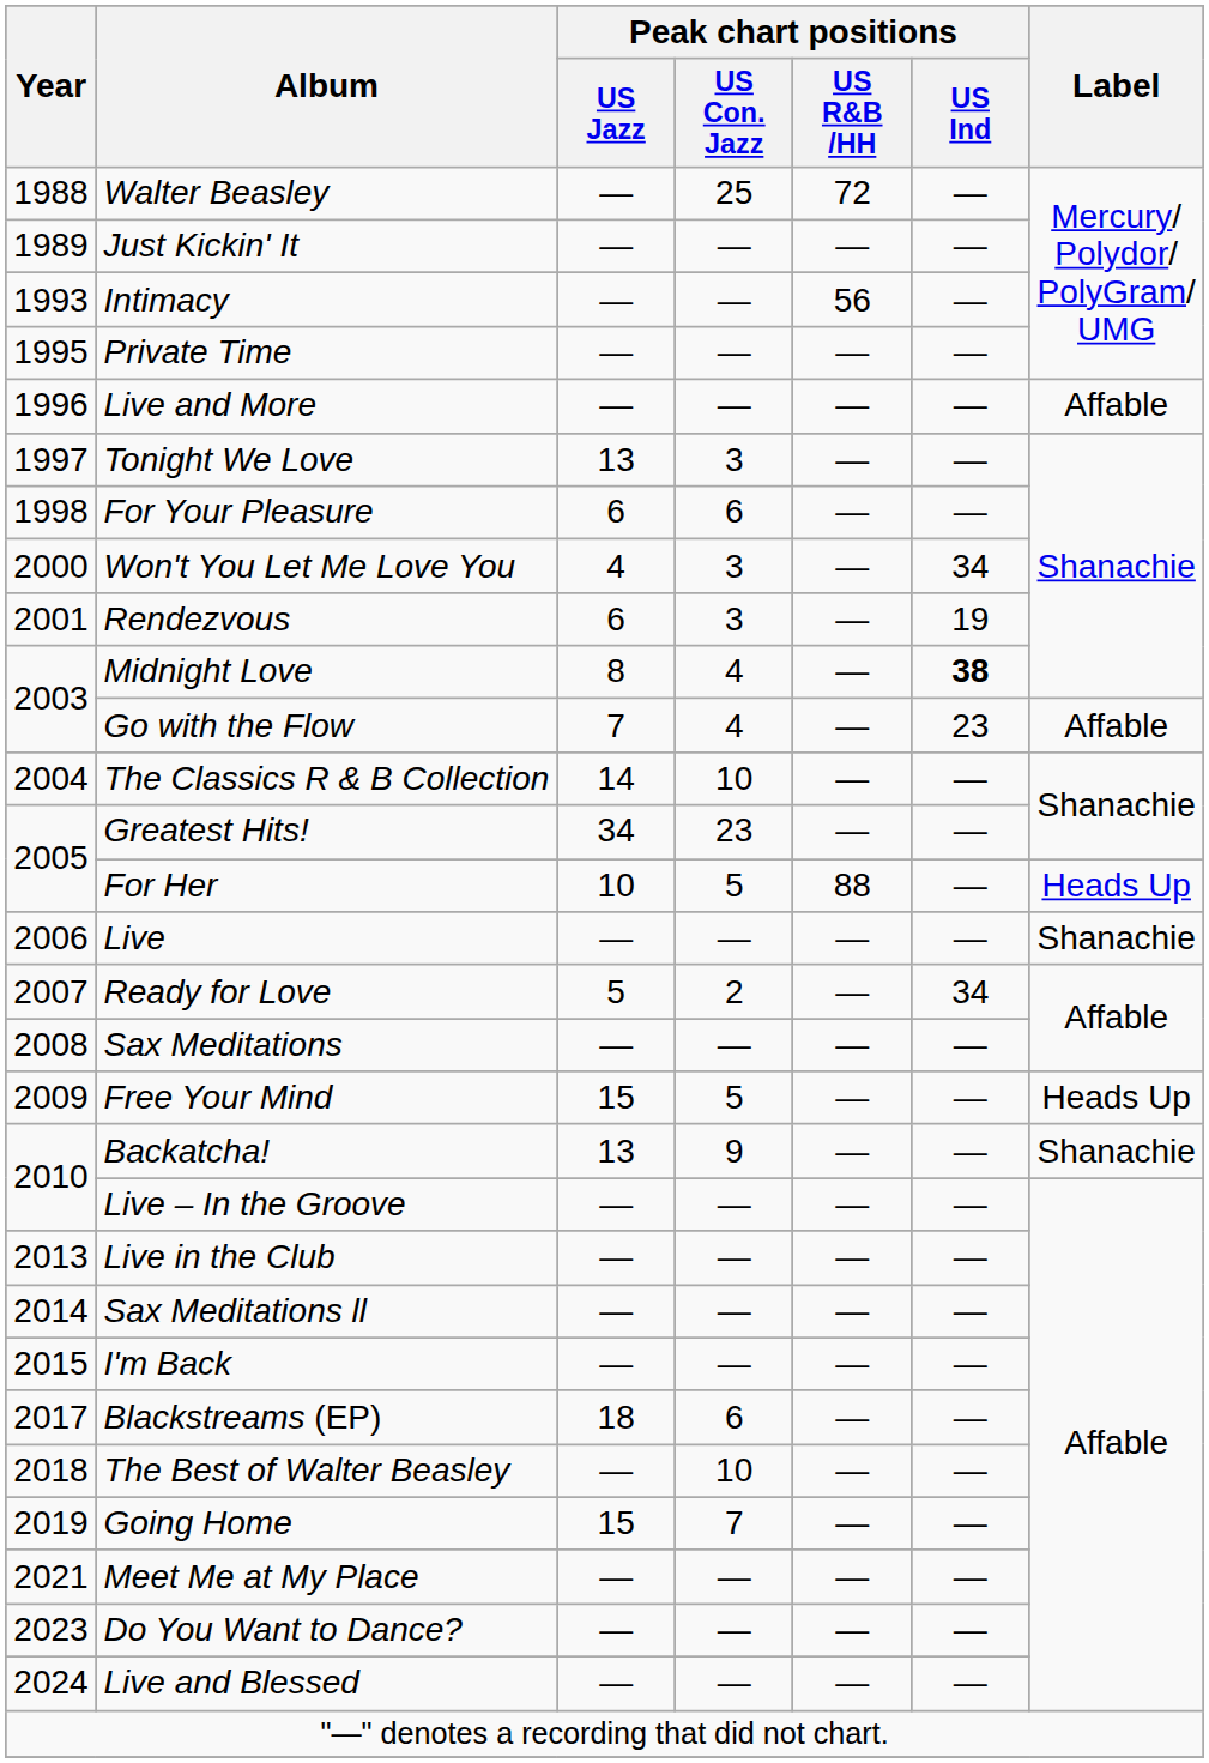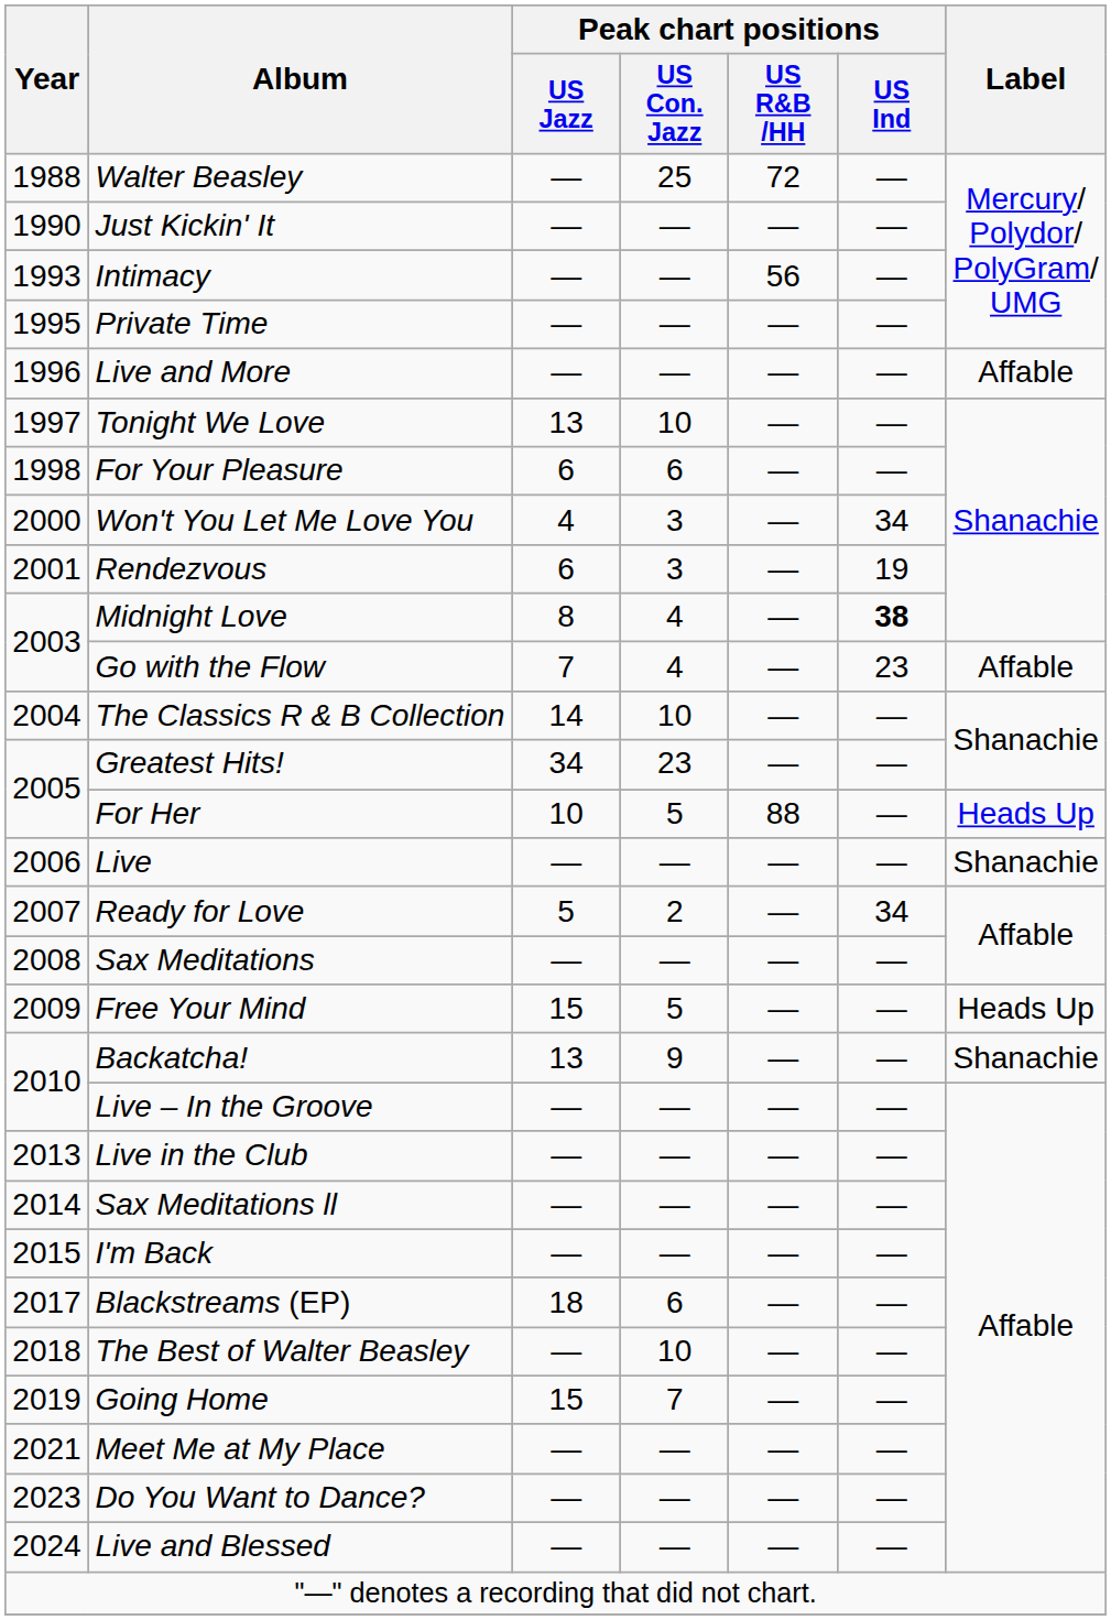 <table class="wikitable" style="text-align:center;">
 <tr>
 <th rowspan="2">Year</th>
 <th rowspan="2">Album</th>
 <th colspan="4">Peak chart positions</th>
 <th rowspan="2">Label</th>
 </tr>
 <tr style="font-size:smaller;">
 <th style="width:50px;"><a href='#'>US<br>Jazz</a><br></th>
 <th style="width:50px;"><a href='#'>US<br>Con.<br>Jazz</a><br></th>
 <th style="width:50px;"><a href='#'>US<br>R&B<br>/HH</a><br></th>
 <th style="width:50px;"><a href='#'>US<br>Ind</a><br></th>
 </tr>
 <tr>
 <td>1988</td>
 <td align="left"><em>Walter Beasley</em></td>
 <td>—</td>
 <td>25</td>
 <td>72</td>
 <td>—</td>
 <td rowspan="4"><a href='#'>Mercury</a>/<br><a href='#'>Polydor</a>/<br><a href='#'>PolyGram</a>/<br><a href='#'>UMG</a></td>
 </tr>
 <tr>
-<td>1989</td>
+<td>1990</td>
 <td align="left"><em>Just Kickin' It</em></td>
 <td>—</td>
 <td>—</td>
 <td>—</td>
 <td>—</td>
 </tr>
 <tr>
 <td>1993</td>
 <td align="left"><em>Intimacy</em></td>
 <td>—</td>
 <td>—</td>
 <td>56</td>
 <td>—</td>
 </tr>
 <tr>
 <td>1995</td>
 <td align="left"><em>Private Time</em></td>
 <td>—</td>
 <td>—</td>
 <td>—</td>
 <td>—</td>
 </tr>
 <tr>
 <td>1996</td>
 <td align="left"><em>Live and More</em></td>
 <td>—</td>
 <td>—</td>
 <td>—</td>
 <td>—</td>
 <td>Affable</td>
 </tr>
 <tr>
 <td>1997</td>
 <td align="left"><em>Tonight We Love</em></td>
 <td>13</td>
-<td>3</td>
+<td>10</td>
 <td>—</td>
 <td>—</td>
 <td rowspan="5"><a href='#'>Shanachie</a></td>
 </tr>
 <tr>
 <td>1998</td>
 <td align="left"><em>For Your Pleasure</em></td>
 <td>6</td>
 <td>6</td>
 <td>—</td>
 <td>—</td>
 </tr>
 <tr>
 <td>2000</td>
 <td align="left"><em>Won't You Let Me Love You</em></td>
 <td>4</td>
 <td>3</td>
 <td>—</td>
 <td>34</td>
 </tr>
 <tr>
 <td>2001</td>
 <td align="left"><em>Rendezvous</em></td>
 <td>6</td>
 <td>3</td>
 <td>—</td>
 <td>19</td>
 </tr>
 <tr>
 <td rowspan="2">2003</td>
 <td align="left"><em>Midnight Love</em></td>
 <td>8</td>
 <td>4</td>
 <td>—</td>
 <td><strong>38</strong></td>
 </tr>
 <tr>
 <td align="left"><em>Go with the Flow</em></td>
 <td>7</td>
 <td>4</td>
 <td>—</td>
 <td>23</td>
 <td>Affable</td>
 </tr>
 <tr>
 <td>2004</td>
 <td align="left"><em>The Classics R & B Collection</em></td>
 <td>14</td>
 <td>10</td>
 <td>—</td>
 <td>—</td>
 <td rowspan="2">Shanachie</td>
 </tr>
 <tr>
 <td rowspan="2">2005</td>
 <td align="left"><em>Greatest Hits!</em></td>
 <td>34</td>
 <td>23</td>
 <td>—</td>
 <td>—</td>
 </tr>
 <tr>
 <td align="left"><em>For Her</em></td>
 <td>10</td>
 <td>5</td>
 <td>88</td>
 <td>—</td>
 <td><a href='#'>Heads Up</a></td>
 </tr>
 <tr>
 <td>2006</td>
 <td align="left"><em>Live</em></td>
 <td>—</td>
 <td>—</td>
 <td>—</td>
 <td>—</td>
 <td>Shanachie</td>
 </tr>
 <tr>
 <td>2007</td>
 <td align="left"><em>Ready for Love</em></td>
 <td>5</td>
 <td>2</td>
 <td>—</td>
 <td>34</td>
 <td rowspan="2">Affable</td>
 </tr>
 <tr>
 <td>2008</td>
 <td align="left"><em>Sax Meditations</em></td>
 <td>—</td>
 <td>—</td>
 <td>—</td>
 <td>—</td>
 </tr>
 <tr>
 <td>2009</td>
 <td align="left"><em>Free Your Mind</em></td>
 <td>15</td>
 <td>5</td>
 <td>—</td>
 <td>—</td>
 <td>Heads Up</td>
 </tr>
 <tr>
 <td rowspan="2">2010</td>
 <td align="left"><em>Backatcha!</em></td>
 <td>13</td>
 <td>9</td>
 <td>—</td>
 <td>—</td>
 <td>Shanachie</td>
 </tr>
 <tr>
 <td align="left"><em>Live – In the Groove</em></td>
 <td>—</td>
 <td>—</td>
 <td>—</td>
 <td>—</td>
 <td rowspan="10">Affable</td>
 </tr>
 <tr>
 <td>2013</td>
 <td align="left"><em>Live in the Club</em></td>
 <td>—</td>
 <td>—</td>
 <td>—</td>
 <td>—</td>
 </tr>
 <tr>
 <td>2014</td>
 <td align="left"><em>Sax Meditations ll</em></td>
 <td>—</td>
 <td>—</td>
 <td>—</td>
 <td>—</td>
 </tr>
 <tr>
 <td>2015</td>
 <td align="left"><em>I'm Back</em></td>
 <td>—</td>
 <td>—</td>
 <td>—</td>
 <td>—</td>
 </tr>
 <tr>
 <td>2017</td>
 <td align="left"><em>Blackstreams</em> (EP)</td>
 <td>18</td>
 <td>6</td>
 <td>—</td>
 <td>—</td>
 </tr>
 <tr>
 <td>2018</td>
 <td align="left"><em>The Best of Walter Beasley</em></td>
 <td>—</td>
 <td>10</td>
 <td>—</td>
 <td>—</td>
 </tr>
 <tr>
 <td>2019</td>
 <td align="left"><em>Going Home</em></td>
 <td>15</td>
 <td>7</td>
 <td>—</td>
 <td>—</td>
 </tr>
 <tr>
 <td>2021</td>
 <td align="left"><em>Meet Me at My Place</em></td>
 <td>—</td>
 <td>—</td>
 <td>—</td>
 <td>—</td>
 </tr>
 <tr>
 <td>2023</td>
 <td align="left"><em>Do You Want to Dance?</em></td>
 <td>—</td>
 <td>—</td>
 <td>—</td>
 <td>—</td>
 </tr>
 <tr>
 <td>2024</td>
 <td align="left"><em>Live and Blessed</em></td>
 <td>—</td>
 <td>—</td>
 <td>—</td>
 <td>—</td>
 </tr>
 <tr>
 <td colspan="7" style="font-size:90%">"—" denotes a recording that did not chart.</td>
 </tr>
 <tr>
 </tr>
 </table>
